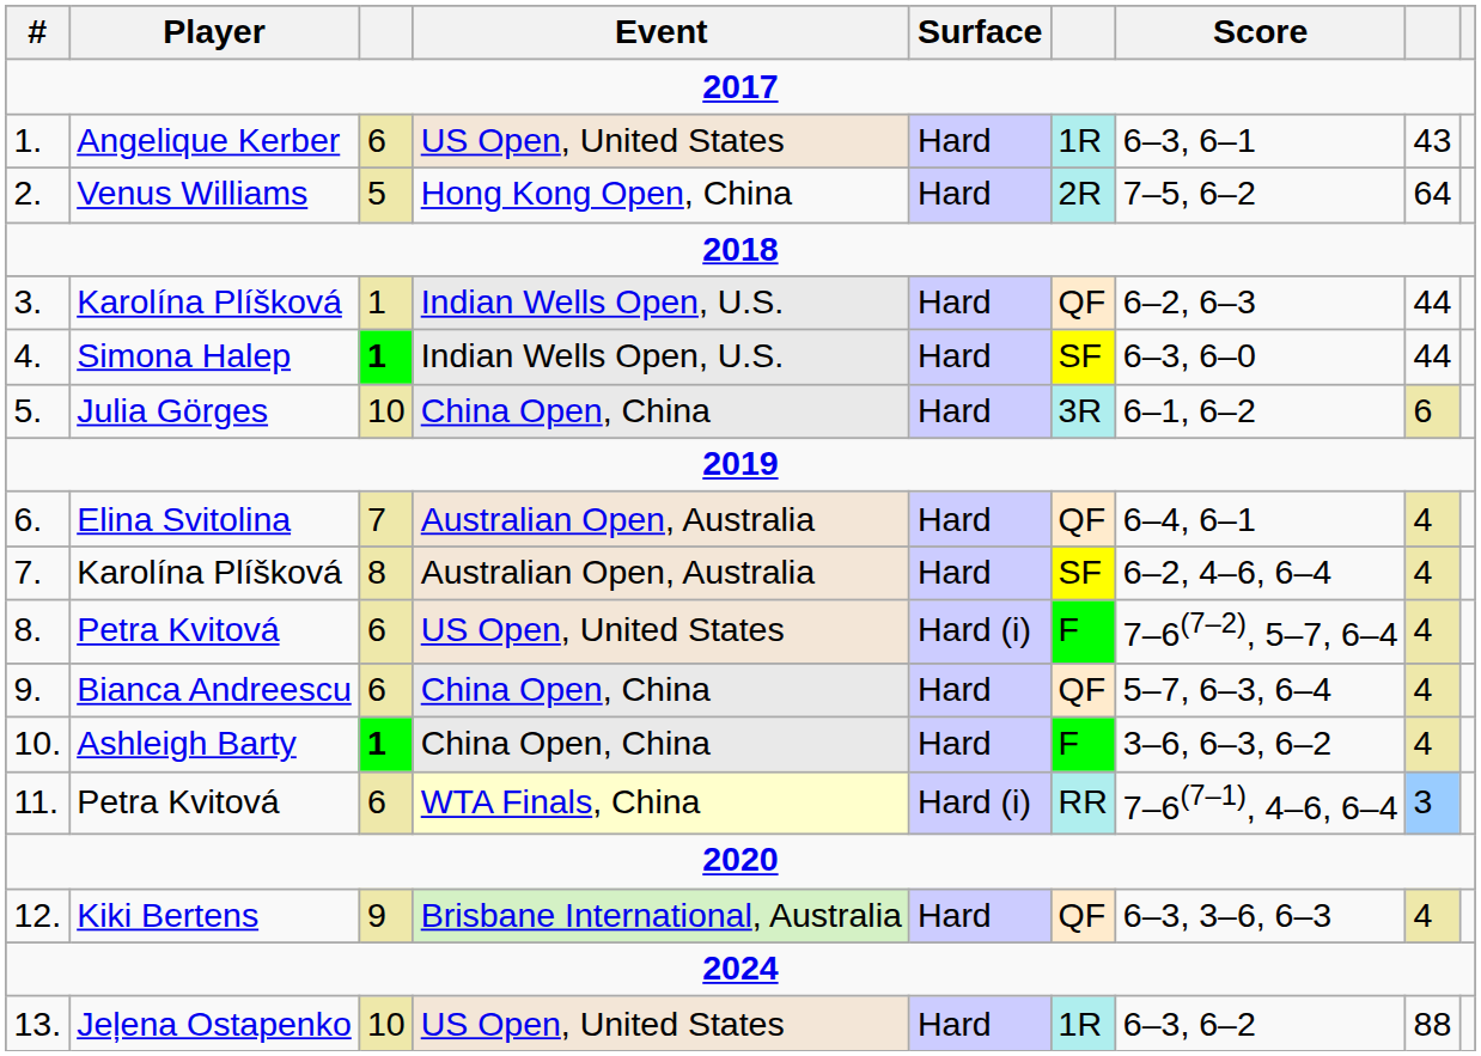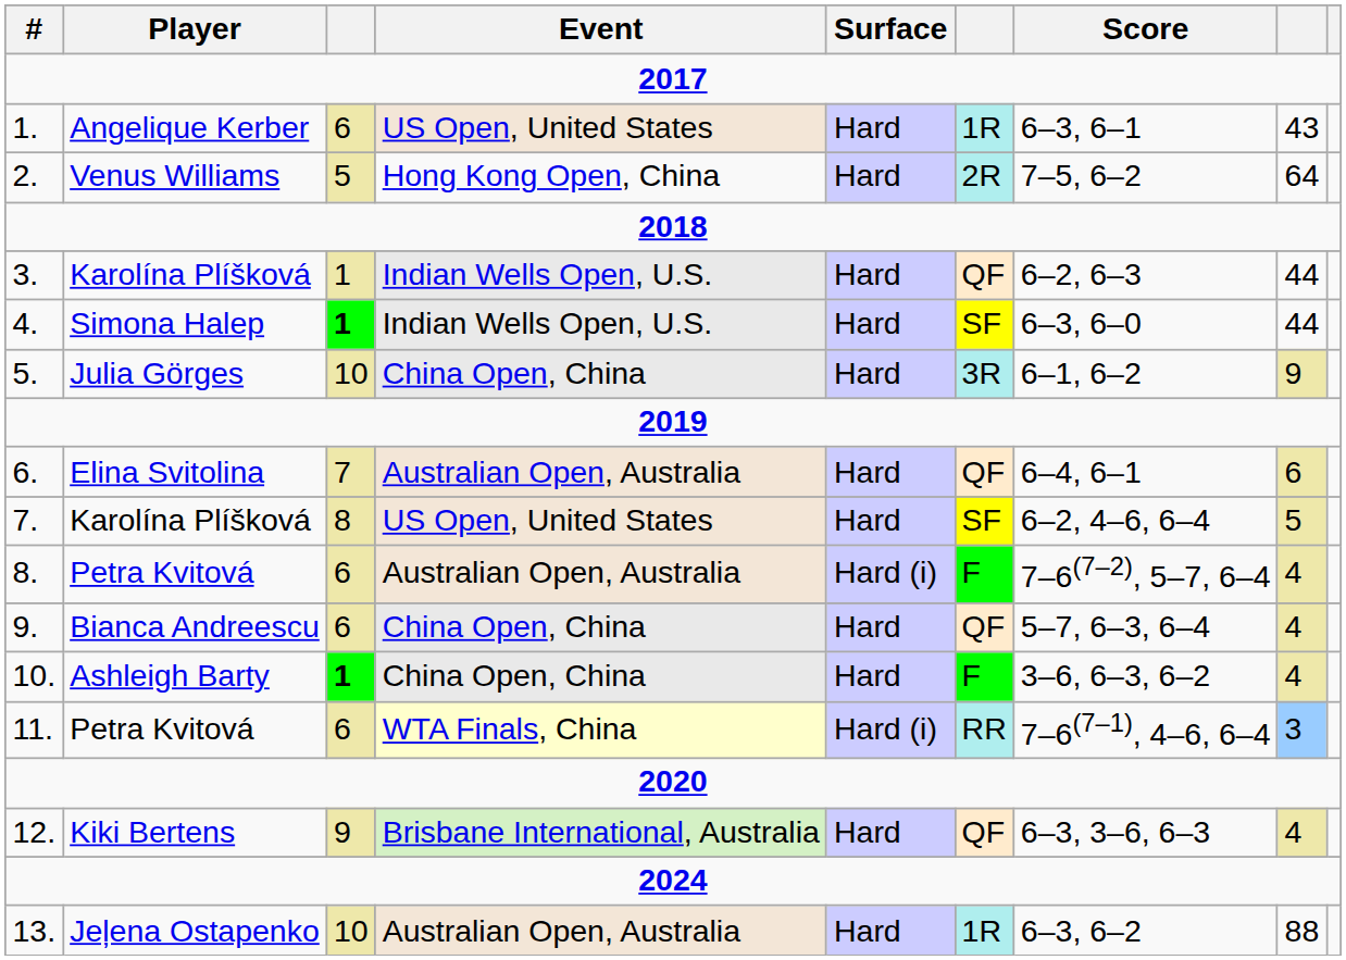 <table class="wikitable sortable">
 <tr>
 <th class="unsortable">#</th>
 <th>Player</th>
 <th></th>
 <th>Event</th>
 <th>Surface</th>
 <th class="unsortable"></th>
 <th class="unsortable">Score</th>
 <th class="unsortable"></th>
 <th class="unsortable"></th>
 </tr>
 <tr>
 <td colspan=9 style=text-align:center><strong><a href='#'>2017</a></strong></td>
 </tr>
 <tr>
 <td>1.</td>
 <td> <a href='#'>Angelique Kerber</a></td>
 <td bgcolor=eee8aa>6</td>
 <td bgcolor=f3e6d7><a href='#'>US Open</a>, United States</td>
 <td bgcolor=ccccff>Hard</td>
 <td bgcolor=afeeee>1R</td>
 <td>6–3, 6–1</td>
 <td>43</td>
 <td></td>
 </tr>
 <tr>
 <td>2.</td>
 <td> <a href='#'>Venus Williams</a></td>
 <td bgcolor=eee8aa>5</td>
 <td><a href='#'>Hong Kong Open</a>, China</td>
 <td bgcolor=ccccff>Hard</td>
 <td bgcolor=afeeee>2R</td>
 <td>7–5, 6–2</td>
 <td>64</td>
 <td></td>
 </tr>
 <tr>
 <td colspan=9 style=text-align:center><strong><a href='#'>2018</a></strong></td>
 </tr>
 <tr>
 <td>3.</td>
 <td> <a href='#'>Karolína Plíšková</a></td>
 <td bgcolor=eee8aa>1</td>
 <td bgcolor=e9e9e9><a href='#'>Indian Wells Open</a>, U.S.</td>
 <td bgcolor=ccccff>Hard</td>
 <td bgcolor=ffebcd>QF</td>
 <td>6–2, 6–3</td>
 <td>44</td>
 <td></td>
 </tr>
 <tr>
 <td>4.</td>
 <td> <a href='#'>Simona Halep</a></td>
 <td bgcolor=lime><strong>1</strong></td>
 <td bgcolor=e9e9e9>Indian Wells Open, U.S.</td>
 <td bgcolor=ccccff>Hard</td>
 <td bgcolor=yellow>SF</td>
 <td>6–3, 6–0</td>
 <td>44</td>
 <td></td>
 </tr>
 <tr>
 <td>5.</td>
 <td> <a href='#'>Julia Görges</a></td>
 <td bgcolor=eee8aa>10</td>
 <td bgcolor=e9e9e9><a href='#'>China Open</a>, China</td>
 <td bgcolor=ccccff>Hard</td>
 <td bgcolor=afeeee>3R</td>
 <td>6–1, 6–2</td>
-<td bgcolor=eee8aa>6</td>
+<td bgcolor=eee8aa>9</td>
 <td></td>
 </tr>
 <tr>
 <td colspan=9 style=text-align:center><strong><a href='#'>2019</a></strong></td>
 </tr>
 <tr>
 <td>6.</td>
 <td> <a href='#'>Elina Svitolina</a></td>
 <td bgcolor=eee8aa>7</td>
 <td bgcolor=f3e6d7><a href='#'>Australian Open</a>, Australia</td>
 <td bgcolor=ccccff>Hard</td>
 <td bgcolor=ffebcd>QF</td>
 <td>6–4, 6–1</td>
-<td bgcolor=eee8aa>4</td>
+<td bgcolor=eee8aa>6</td>
 <td></td>
 </tr>
 <tr>
 <td>7.</td>
 <td> Karolína Plíšková</td>
 <td bgcolor=eee8aa>8</td>
-<td bgcolor=f3e6d7>Australian Open, Australia</td>
+<td bgcolor=f3e6d7><a href='#'>US Open</a>, United States</td>
 <td bgcolor=ccccff>Hard</td>
 <td bgcolor=yellow>SF</td>
 <td>6–2, 4–6, 6–4</td>
-<td bgcolor=eee8aa>4</td>
+<td bgcolor=eee8aa>5</td>
 <td></td>
 </tr>
 <tr>
 <td>8.</td>
 <td> <a href='#'>Petra Kvitová</a></td>
 <td bgcolor=eee8aa>6</td>
-<td bgcolor=f3e6d7><a href='#'>US Open</a>, United States</td>
+<td bgcolor=f3e6d7>Australian Open, Australia</td>
 <td bgcolor=ccccff>Hard (i)</td>
 <td bgcolor=lime>F</td>
 <td>7–6<sup>(7–2)</sup>, 5–7, 6–4</td>
 <td bgcolor=eee8aa>4</td>
 <td></td>
 </tr>
 <tr>
 <td>9.</td>
 <td> <a href='#'>Bianca Andreescu</a></td>
 <td bgcolor=eee8aa>6</td>
 <td bgcolor=e9e9e9><a href='#'>China Open</a>, China</td>
 <td bgcolor=ccccff>Hard</td>
 <td bgcolor=ffebcd>QF</td>
 <td>5–7, 6–3, 6–4</td>
 <td bgcolor=eee8aa>4</td>
 <td></td>
 </tr>
 <tr>
 <td>10.</td>
 <td> <a href='#'>Ashleigh Barty</a></td>
 <td bgcolor=lime><strong>1</strong></td>
 <td bgcolor=e9e9e9>China Open, China</td>
 <td bgcolor=ccccff>Hard</td>
 <td bgcolor=lime>F</td>
 <td>3–6, 6–3, 6–2</td>
 <td bgcolor=eee8aa>4</td>
 <td></td>
 </tr>
 <tr>
 <td>11.</td>
 <td> Petra Kvitová</td>
 <td bgcolor=eee8aa>6</td>
 <td bgcolor=ffffcc><a href='#'>WTA Finals</a>, China</td>
 <td bgcolor=ccccff>Hard (i)</td>
 <td bgcolor=afeeee>RR</td>
 <td>7–6<sup>(7–1)</sup>, 4–6, 6–4</td>
 <td bgcolor=99ccff>3</td>
 <td></td>
 </tr>
 <tr>
 <td colspan=9 style=text-align:center><strong><a href='#'>2020</a></strong></td>
 </tr>
 <tr>
 <td>12.</td>
 <td> <a href='#'>Kiki Bertens</a></td>
 <td bgcolor=eee8aa>9</td>
 <td bgcolor=d4f1c5><a href='#'>Brisbane International</a>, Australia</td>
 <td bgcolor=ccccff>Hard</td>
 <td bgcolor=ffebcd>QF</td>
 <td>6–3, 3–6, 6–3</td>
 <td bgcolor=eee8aa>4</td>
 <td></td>
 </tr>
 <tr>
 <td colspan=9 style=text-align:center><strong><a href='#'>2024</a></strong></td>
 </tr>
 <tr>
 <td>13.</td>
 <td> <a href='#'>Jeļena Ostapenko</a></td>
 <td bgcolor=eee8aa>10</td>
-<td bgcolor=f3e6d7><a href='#'>US Open</a>, United States</td>
+<td bgcolor=f3e6d7>Australian Open, Australia</td>
 <td bgcolor=ccccff>Hard</td>
 <td bgcolor=afeeee>1R</td>
 <td>6–3, 6–2</td>
 <td>88</td>
 <td></td>
 </tr>
 </table>
